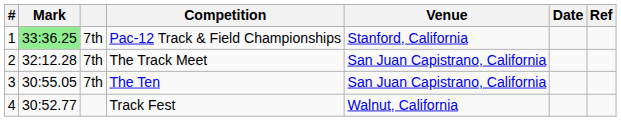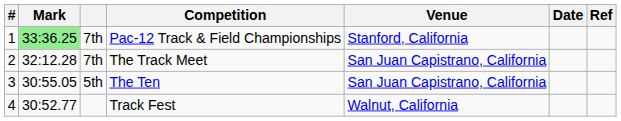 <table class="wikitable sortable">
 <tr>
 <th>#</th>
 <th>Mark</th>
 <th class="unsortable"></th>
 <th>Competition</th>
 <th>Venue</th>
 <th>Date</th>
 <th>Ref</th>
 </tr>
 <tr>
 <td align="center">1</td>
 <td align="right" style="background: lightgreen;">33:36.25</td>
 <td>7th</td>
 <td><a href='#'>Pac-12</a> Track & Field Championships</td>
 <td><a href='#'>Stanford, California</a></td>
 <td align="right"></td>
 <td></td>
 </tr>
 <tr>
 <td align="center">2</td>
 <td align="right">32:12.28</td>
 <td>7th</td>
 <td>The Track Meet</td>
 <td><a href='#'>San Juan Capistrano, California</a></td>
 <td align="right"></td>
 <td></td>
 </tr>
 <tr>
 <td align="center">3</td>
 <td align="right">30:55.05</td>
-<td>7th</td>
+<td>5th</td>
 <td><a href='#'>The Ten</a></td>
 <td><a href='#'>San Juan Capistrano, California</a></td>
 <td align="right"></td>
 <td></td>
 </tr>
 <tr>
 <td align="center">4</td>
 <td align="right">30:52.77</td>
 <td></td>
 <td>Track Fest</td>
 <td><a href='#'>Walnut, California</a></td>
 <td align="right"></td>
 <td></td>
 </tr>
 </table>
